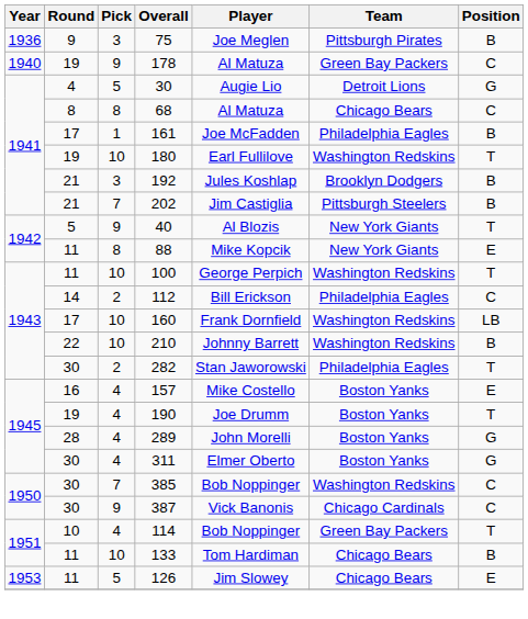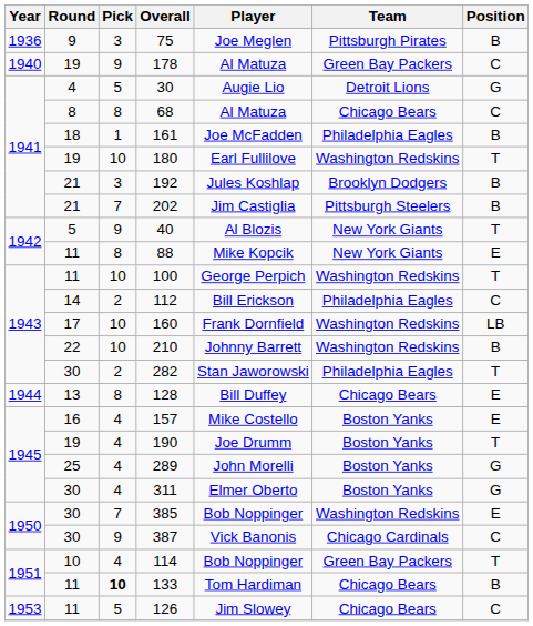 <table class="wikitable sortable" style="text-align: center;">
 <tr>
 <th>Year</th>
 <th>Round</th>
 <th>Pick</th>
 <th>Overall</th>
 <th>Player</th>
 <th>Team</th>
 <th>Position</th>
 </tr>
 <tr>
 <td><a href='#'>1936</a></td>
 <td>9</td>
 <td>3</td>
 <td>75</td>
 <td><a href='#'>Joe Meglen</a></td>
 <td><a href='#'>Pittsburgh Pirates</a></td>
 <td>B</td>
 </tr>
 <tr>
 <td><a href='#'>1940</a></td>
 <td>19</td>
 <td>9</td>
 <td>178</td>
 <td><a href='#'>Al Matuza</a></td>
 <td><a href='#'>Green Bay Packers</a></td>
 <td>C</td>
 </tr>
 <tr>
 <td rowspan="6"><a href='#'>1941</a></td>
 <td>4</td>
 <td>5</td>
 <td>30</td>
 <td><a href='#'>Augie Lio</a></td>
 <td><a href='#'>Detroit Lions</a></td>
 <td>G</td>
 </tr>
 <tr>
 <td>8</td>
 <td>8</td>
 <td>68</td>
 <td><a href='#'>Al Matuza</a></td>
 <td><a href='#'>Chicago Bears</a></td>
 <td>C</td>
 </tr>
 <tr>
-<td>17</td>
+<td>18</td>
 <td>1</td>
 <td>161</td>
 <td><a href='#'>Joe McFadden</a></td>
 <td><a href='#'>Philadelphia Eagles</a></td>
 <td>B</td>
 </tr>
 <tr>
 <td>19</td>
 <td>10</td>
 <td>180</td>
 <td><a href='#'>Earl Fullilove</a></td>
 <td><a href='#'>Washington Redskins</a></td>
 <td>T</td>
 </tr>
 <tr>
 <td>21</td>
 <td>3</td>
 <td>192</td>
 <td><a href='#'>Jules Koshlap</a></td>
 <td><a href='#'>Brooklyn Dodgers</a></td>
 <td>B</td>
 </tr>
 <tr>
 <td>21</td>
 <td>7</td>
 <td>202</td>
 <td><a href='#'>Jim Castiglia</a></td>
 <td><a href='#'>Pittsburgh Steelers</a></td>
 <td>B</td>
 </tr>
 <tr>
 <td rowspan="2"><a href='#'>1942</a></td>
 <td>5</td>
 <td>9</td>
 <td>40</td>
 <td><a href='#'>Al Blozis</a></td>
 <td><a href='#'>New York Giants</a></td>
 <td>T</td>
 </tr>
 <tr>
 <td>11</td>
 <td>8</td>
 <td>88</td>
 <td><a href='#'>Mike Kopcik</a></td>
 <td><a href='#'>New York Giants</a></td>
 <td>E</td>
 </tr>
 <tr>
 <td rowspan="5"><a href='#'>1943</a></td>
 <td>11</td>
 <td>10</td>
 <td>100</td>
 <td><a href='#'>George Perpich</a></td>
 <td><a href='#'>Washington Redskins</a></td>
 <td>T</td>
 </tr>
 <tr>
 <td>14</td>
 <td>2</td>
 <td>112</td>
 <td><a href='#'>Bill Erickson</a></td>
 <td><a href='#'>Philadelphia Eagles</a></td>
 <td>C</td>
 </tr>
 <tr>
 <td>17</td>
 <td>10</td>
 <td>160</td>
 <td><a href='#'>Frank Dornfield</a></td>
 <td><a href='#'>Washington Redskins</a></td>
 <td>LB</td>
 </tr>
 <tr>
 <td>22</td>
 <td>10</td>
 <td>210</td>
 <td><a href='#'>Johnny Barrett</a></td>
 <td><a href='#'>Washington Redskins</a></td>
 <td>B</td>
 </tr>
 <tr>
 <td>30</td>
 <td>2</td>
 <td>282</td>
 <td><a href='#'>Stan Jaworowski</a></td>
 <td><a href='#'>Philadelphia Eagles</a></td>
 <td>T</td>
 </tr>
 <tr>
+<td><a href='#'>1944</a></td>
+<td>13</td>
+<td>8</td>
+<td>128</td>
+<td><a href='#'>Bill Duffey</a></td>
+<td><a href='#'>Chicago Bears</a></td>
+<td>E</td>
+</tr>
+<tr>
 <td rowspan="4"><a href='#'>1945</a></td>
 <td>16</td>
 <td>4</td>
 <td>157</td>
 <td><a href='#'>Mike Costello</a></td>
 <td><a href='#'>Boston Yanks</a></td>
 <td>E</td>
 </tr>
 <tr>
 <td>19</td>
 <td>4</td>
 <td>190</td>
 <td><a href='#'>Joe Drumm</a></td>
 <td><a href='#'>Boston Yanks</a></td>
 <td>T</td>
 </tr>
 <tr>
-<td>28</td>
+<td>25</td>
 <td>4</td>
 <td>289</td>
 <td><a href='#'>John Morelli</a></td>
 <td><a href='#'>Boston Yanks</a></td>
 <td>G</td>
 </tr>
 <tr>
 <td>30</td>
 <td>4</td>
 <td>311</td>
 <td><a href='#'>Elmer Oberto</a></td>
 <td><a href='#'>Boston Yanks</a></td>
 <td>G</td>
 </tr>
 <tr>
 <td rowspan="2"><a href='#'>1950</a></td>
 <td>30</td>
 <td>7</td>
 <td>385</td>
 <td><a href='#'>Bob Noppinger</a></td>
 <td><a href='#'>Washington Redskins</a></td>
-<td>C</td>
+<td>E</td>
 </tr>
 <tr>
 <td>30</td>
 <td>9</td>
 <td>387</td>
 <td><a href='#'>Vick Banonis</a></td>
 <td><a href='#'>Chicago Cardinals</a></td>
 <td>C</td>
 </tr>
 <tr>
 <td rowspan="2"><a href='#'>1951</a></td>
 <td>10</td>
 <td>4</td>
 <td>114</td>
 <td><a href='#'>Bob Noppinger</a></td>
 <td><a href='#'>Green Bay Packers</a></td>
 <td>T</td>
 </tr>
 <tr>
 <td>11</td>
-<td>10</td>
+<td><strong>10</strong></td>
 <td>133</td>
 <td><a href='#'>Tom Hardiman</a></td>
 <td><a href='#'>Chicago Bears</a></td>
 <td>B</td>
 </tr>
 <tr>
 <td><a href='#'>1953</a></td>
 <td>11</td>
 <td>5</td>
 <td>126</td>
 <td><a href='#'>Jim Slowey</a></td>
 <td><a href='#'>Chicago Bears</a></td>
-<td>E</td>
+<td>C</td>
 </tr>
 <tr>
 </tr>
 </table>
